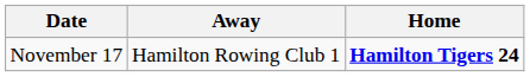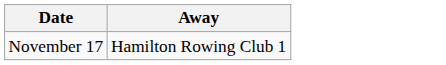 <table class="wikitable">
 <tr>
 <th>Date</th>
 <th>Away</th>
-<th>Home</th>
 </tr>
 <tr>
 <td>November 17</td>
 <td>Hamilton Rowing Club 1</td>
-<td><strong><a href='#'>Hamilton Tigers</a> 24</strong></td>
 </tr>
 </table>
